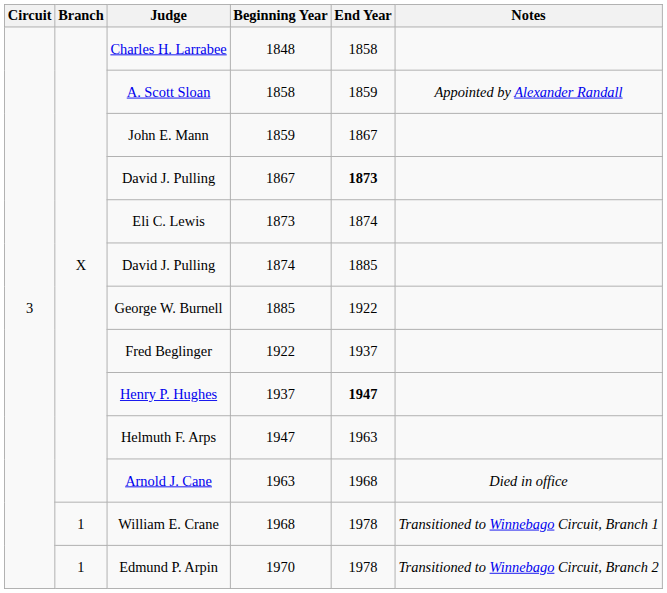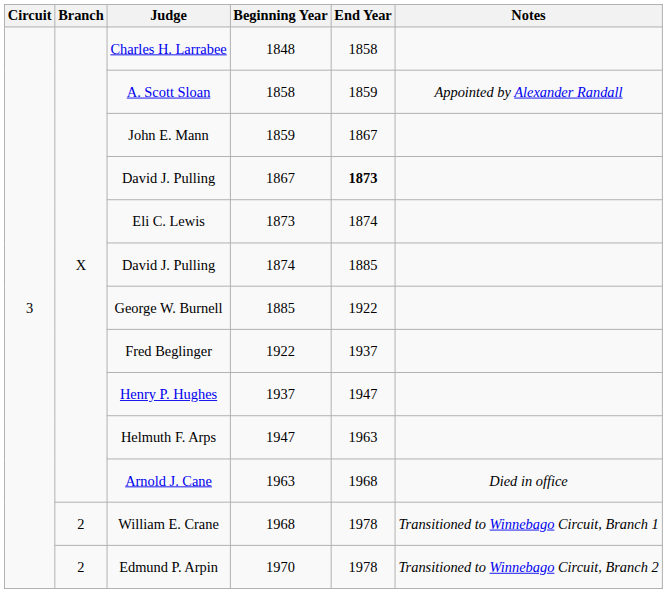 <table class=wikitable style="text-align:center">
 <tr>
 <th>Circuit</th>
 <th>Branch</th>
 <th>Judge</th>
 <th>Beginning Year</th>
 <th>End Year</th>
 <th>Notes</th>
 </tr>
 <tr style="height:3em">
 <td rowspan="13">3</td>
 <td rowspan="11">X</td>
 <td><a href='#'>Charles H. Larrabee</a></td>
 <td>1848</td>
 <td>1858</td>
 <td></td>
 </tr>
 <tr style="height:3em">
 <td><a href='#'>A. Scott Sloan</a></td>
 <td>1858</td>
 <td>1859</td>
 <td><em>Appointed by <a href='#'>Alexander Randall</a></em></td>
 </tr>
 <tr style="height:3em">
 <td>John E. Mann</td>
 <td>1859</td>
 <td>1867</td>
 <td></td>
 </tr>
 <tr style="height:3em">
 <td>David J. Pulling</td>
 <td>1867</td>
 <td><strong>1873</strong></td>
 <td></td>
 </tr>
 <tr style="height:3em">
 <td>Eli C. Lewis</td>
 <td>1873</td>
 <td>1874</td>
 <td></td>
 </tr>
 <tr style="height:3em">
 <td>David J. Pulling</td>
 <td>1874</td>
 <td>1885</td>
 <td></td>
 </tr>
 <tr style="height:3em">
 <td>George W. Burnell</td>
 <td>1885</td>
 <td>1922</td>
 <td></td>
 </tr>
 <tr style="height:3em">
 <td>Fred Beglinger</td>
 <td>1922</td>
 <td>1937</td>
 <td></td>
 </tr>
 <tr style="height:3em">
 <td><a href='#'>Henry P. Hughes</a></td>
 <td>1937</td>
-<td><strong>1947</strong></td>
+<td>1947</td>
 <td></td>
 </tr>
 <tr style="height:3em">
 <td>Helmuth F. Arps</td>
 <td>1947</td>
 <td>1963</td>
 <td></td>
 </tr>
 <tr style="height:3em">
 <td><a href='#'>Arnold J. Cane</a></td>
 <td>1963</td>
 <td>1968</td>
 <td><em>Died in office</em></td>
 </tr>
 <tr style="height:3em">
-<td>1</td>
+<td>2</td>
 <td>William E. Crane</td>
 <td>1968</td>
 <td>1978</td>
 <td><em>Transitioned to <a href='#'>Winnebago</a> Circuit, Branch 1</em></td>
 </tr>
 <tr style="height:3em">
-<td>1</td>
+<td>2</td>
 <td>Edmund P. Arpin</td>
 <td>1970</td>
 <td>1978</td>
 <td><em>Transitioned to <a href='#'>Winnebago</a> Circuit, Branch 2</em></td>
 </tr>
 </table>
